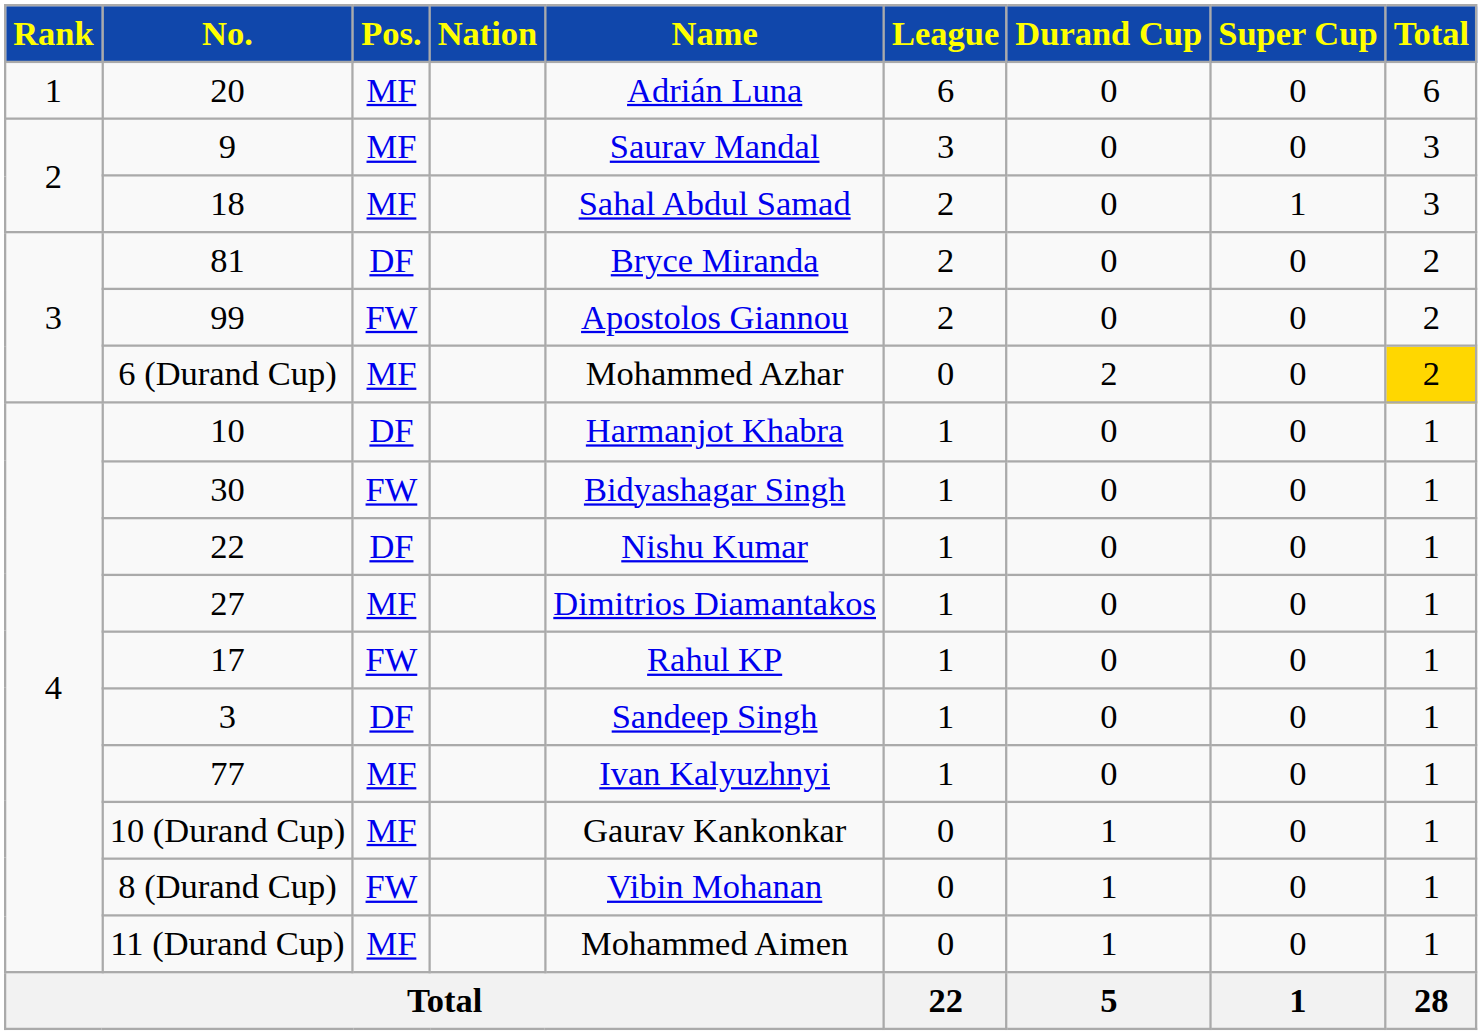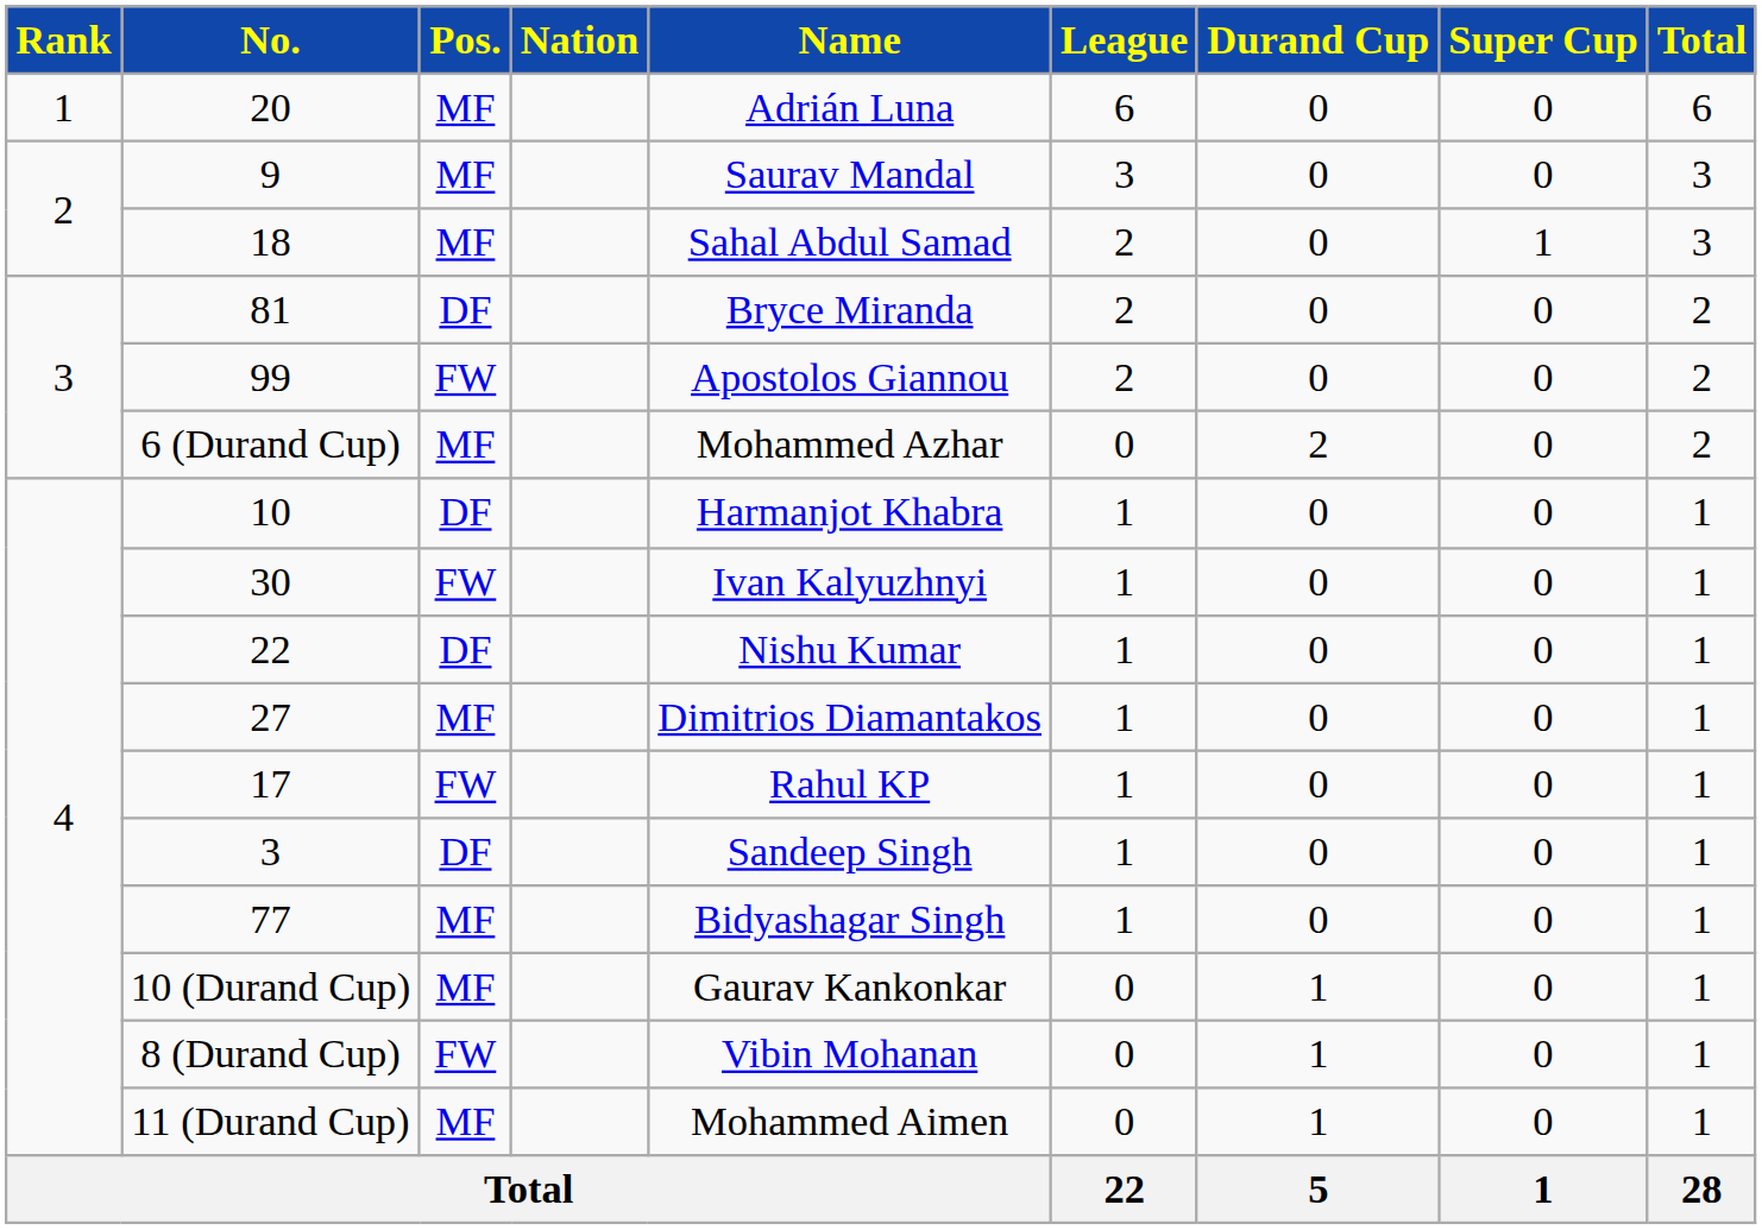 <table class="wikitable sortable" style="font-size: 95%; text-align: center;">
 <tr>
 <th style="background:#1047AB; color:#FFFF00; text-align:center;">Rank</th>
 <th style="background:#1047AB; color:#FFFF00; text-align:center;">No.</th>
 <th style="background:#1047AB; color:#FFFF00; text-align:center;">Pos.</th>
 <th style="background:#1047AB; color:#FFFF00; text-align:center;">Nation</th>
 <th style="background:#1047AB; color:#FFFF00; text-align:center;">Name</th>
 <th style="background:#1047AB; color:#FFFF00; text-align:center;">League</th>
 <th style="background:#1047AB; color:#FFFF00; text-align:center;">Durand Cup</th>
 <th style="background:#1047AB; color:#FFFF00; text-align:center;">Super Cup</th>
 <th style="background:#1047AB; color:#FFFF00; text-align:center;">Total</th>
 </tr>
 <tr>
 <td>1</td>
 <td>20</td>
 <td><a href='#'>MF</a></td>
 <td></td>
 <td><a href='#'>Adrián Luna</a></td>
 <td>6</td>
 <td>0</td>
 <td>0</td>
 <td>6</td>
 </tr>
 <tr>
 <td rowspan="2">2</td>
 <td>9</td>
 <td><a href='#'>MF</a></td>
 <td></td>
 <td><a href='#'>Saurav Mandal</a></td>
 <td>3</td>
 <td>0</td>
 <td>0</td>
 <td>3</td>
 </tr>
 <tr>
 <td>18</td>
 <td><a href='#'>MF</a></td>
 <td></td>
 <td><a href='#'>Sahal Abdul Samad</a></td>
 <td>2</td>
 <td>0</td>
 <td>1</td>
 <td>3</td>
 </tr>
 <tr>
 <td rowspan="3">3</td>
 <td>81</td>
 <td><a href='#'>DF</a></td>
 <td></td>
 <td><a href='#'>Bryce Miranda</a></td>
 <td>2</td>
 <td>0</td>
 <td>0</td>
 <td>2</td>
 </tr>
 <tr>
 <td>99</td>
 <td><a href='#'>FW</a></td>
 <td></td>
 <td><a href='#'>Apostolos Giannou</a></td>
 <td>2</td>
 <td>0</td>
 <td>0</td>
 <td>2</td>
 </tr>
 <tr>
 <td>6 (Durand Cup)</td>
 <td><a href='#'>MF</a></td>
 <td></td>
 <td>Mohammed Azhar</td>
 <td>0</td>
 <td>2</td>
 <td>0</td>
-<td style="background: gold;">2</td>
+<td>2</td>
 </tr>
 <tr>
 <td rowspan="10">4</td>
 <td>10</td>
 <td><a href='#'>DF</a></td>
 <td></td>
 <td><a href='#'>Harmanjot Khabra</a></td>
 <td>1</td>
 <td>0</td>
 <td>0</td>
 <td>1</td>
 </tr>
 <tr>
 <td>30</td>
 <td><a href='#'>FW</a></td>
 <td></td>
-<td><a href='#'>Bidyashagar Singh</a></td>
+<td><a href='#'>Ivan Kalyuzhnyi</a></td>
 <td>1</td>
 <td>0</td>
 <td>0</td>
 <td>1</td>
 </tr>
 <tr>
 <td>22</td>
 <td><a href='#'>DF</a></td>
 <td></td>
 <td><a href='#'>Nishu Kumar</a></td>
 <td>1</td>
 <td>0</td>
 <td>0</td>
 <td>1</td>
 </tr>
 <tr>
 <td>27</td>
 <td><a href='#'>MF</a></td>
 <td></td>
 <td><a href='#'>Dimitrios Diamantakos</a></td>
 <td>1</td>
 <td>0</td>
 <td>0</td>
 <td>1</td>
 </tr>
 <tr>
 <td>17</td>
 <td><a href='#'>FW</a></td>
 <td></td>
 <td><a href='#'>Rahul KP</a></td>
 <td>1</td>
 <td>0</td>
 <td>0</td>
 <td>1</td>
 </tr>
 <tr>
 <td>3</td>
 <td><a href='#'>DF</a></td>
 <td></td>
 <td><a href='#'>Sandeep Singh</a></td>
 <td>1</td>
 <td>0</td>
 <td>0</td>
 <td>1</td>
 </tr>
 <tr>
 <td>77</td>
 <td><a href='#'>MF</a></td>
 <td></td>
-<td><a href='#'>Ivan Kalyuzhnyi</a></td>
+<td><a href='#'>Bidyashagar Singh</a></td>
 <td>1</td>
 <td>0</td>
 <td>0</td>
 <td>1</td>
 </tr>
 <tr>
 <td>10 (Durand Cup)</td>
 <td><a href='#'>MF</a></td>
 <td></td>
 <td>Gaurav Kankonkar</td>
 <td>0</td>
 <td>1</td>
 <td>0</td>
 <td>1</td>
 </tr>
 <tr>
 <td>8 (Durand Cup)</td>
 <td><a href='#'>FW</a></td>
 <td></td>
 <td><a href='#'>Vibin Mohanan</a></td>
 <td>0</td>
 <td>1</td>
 <td>0</td>
 <td>1</td>
 </tr>
 <tr>
 <td>11 (Durand Cup)</td>
 <td><a href='#'>MF</a></td>
 <td></td>
 <td>Mohammed Aimen</td>
 <td>0</td>
 <td>1</td>
 <td>0</td>
 <td>1</td>
 </tr>
 <tr>
 <th colspan="5">Total</th>
 <th>22</th>
 <th>5</th>
 <th>1</th>
 <th>28</th>
 </tr>
 </table>
